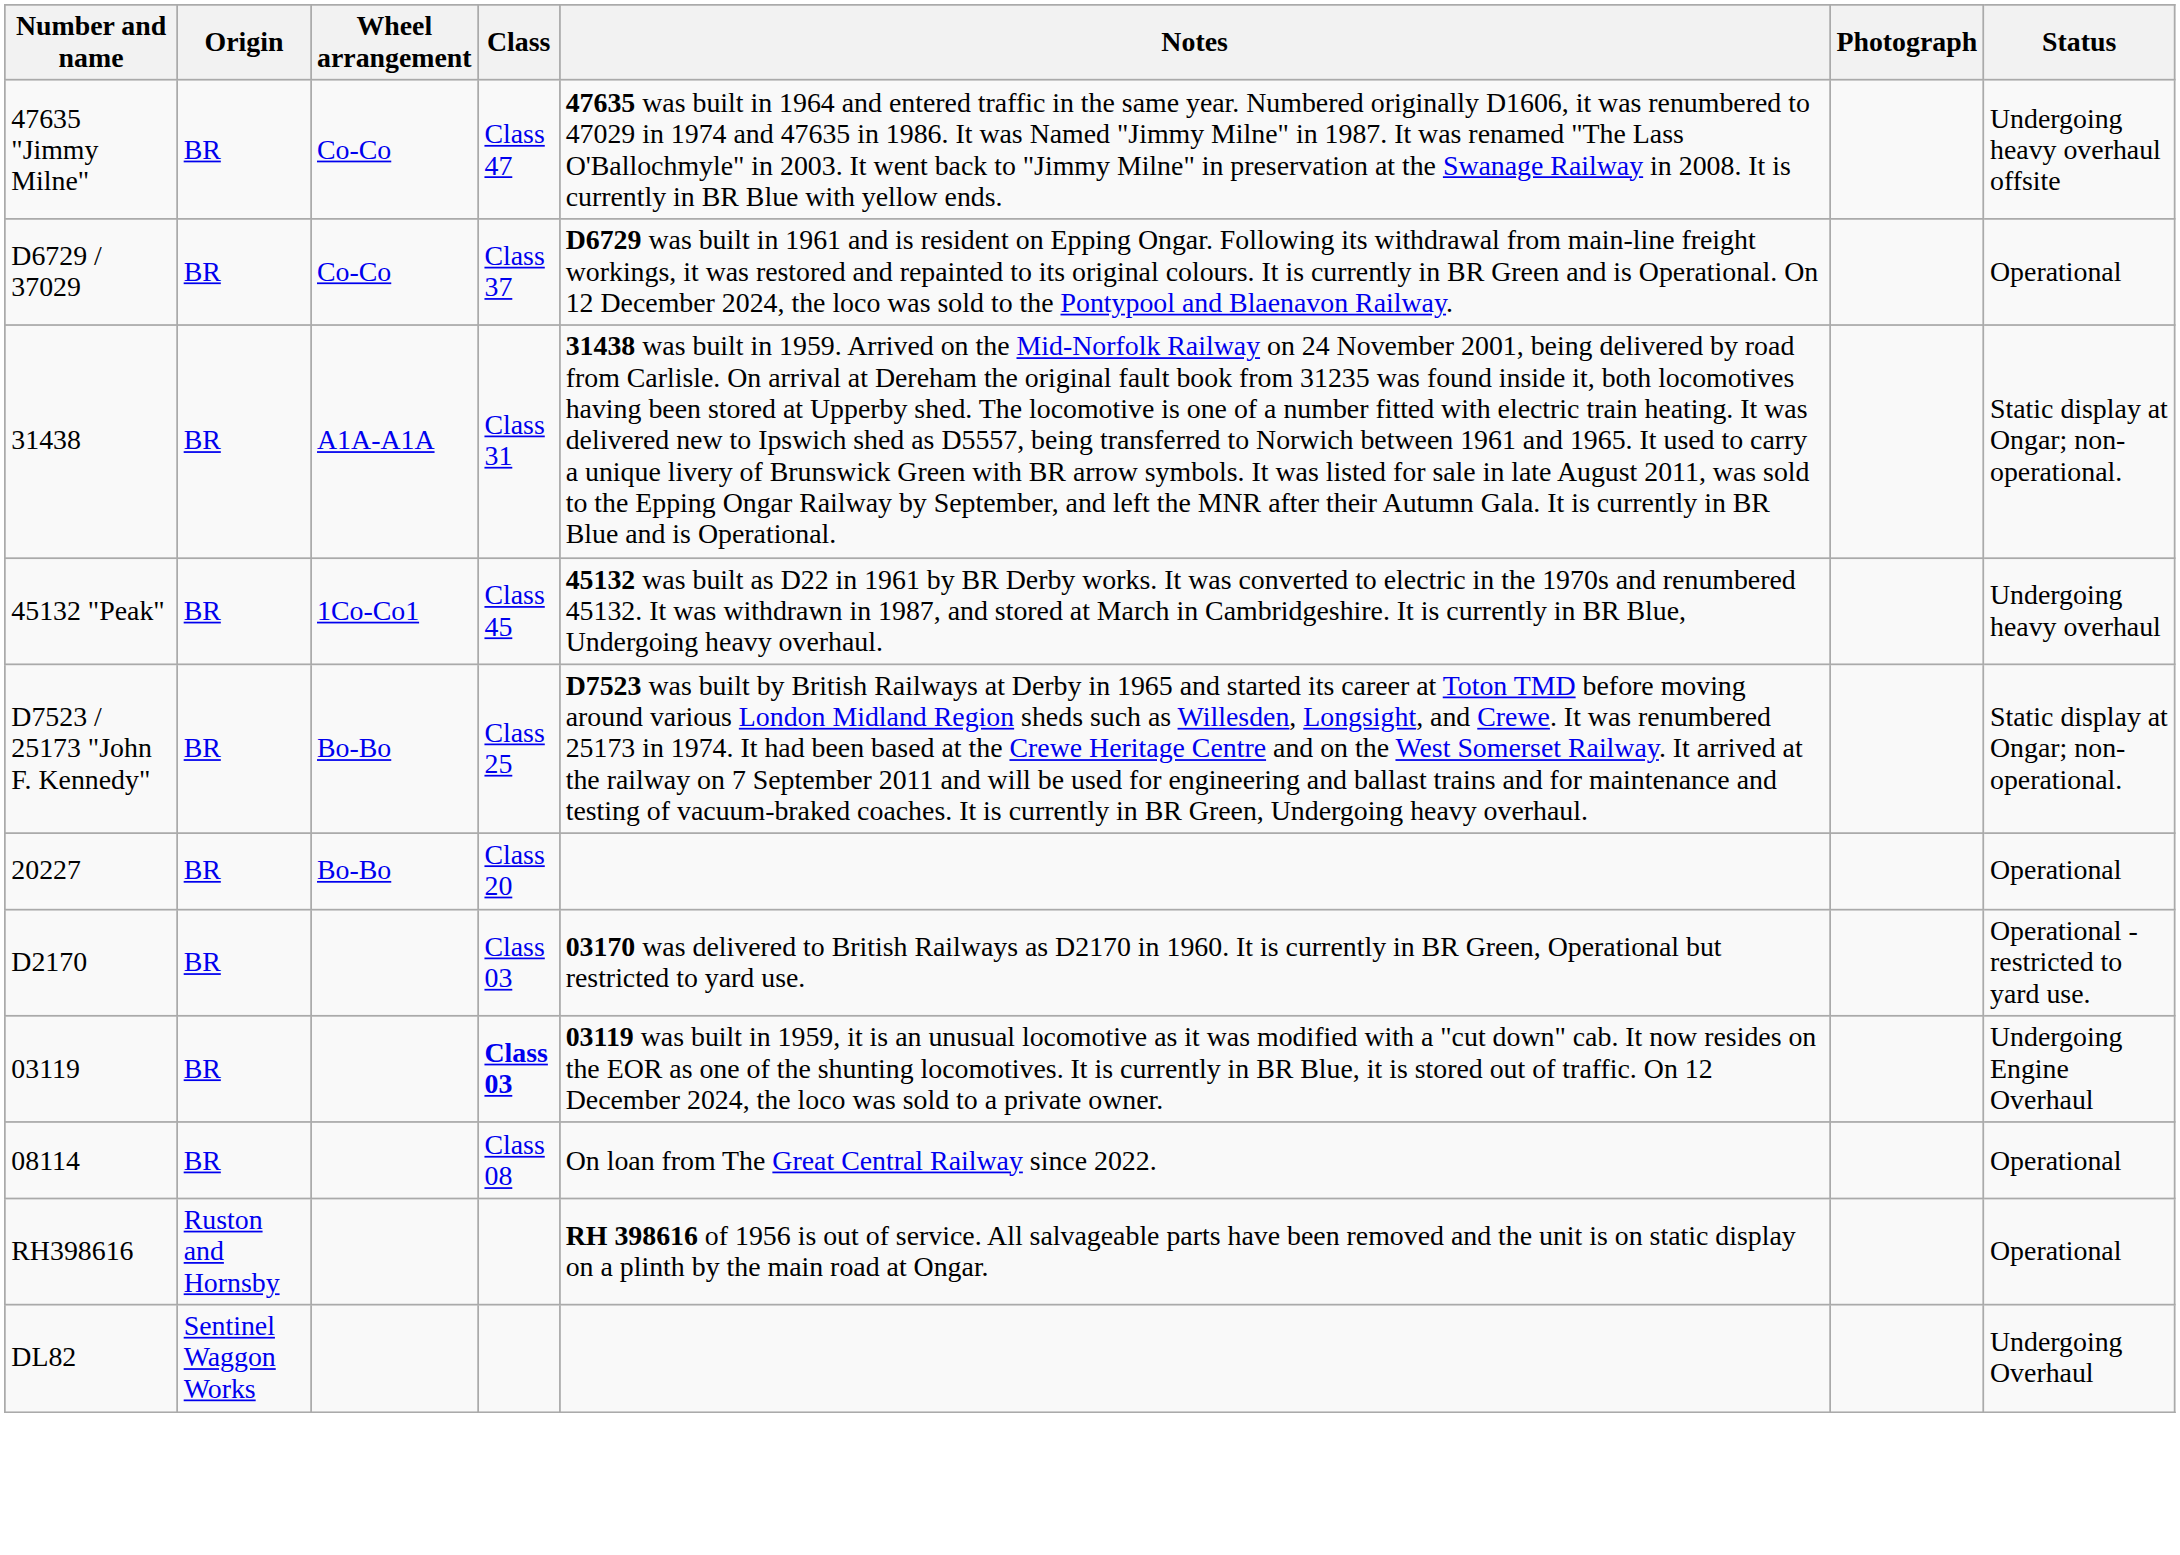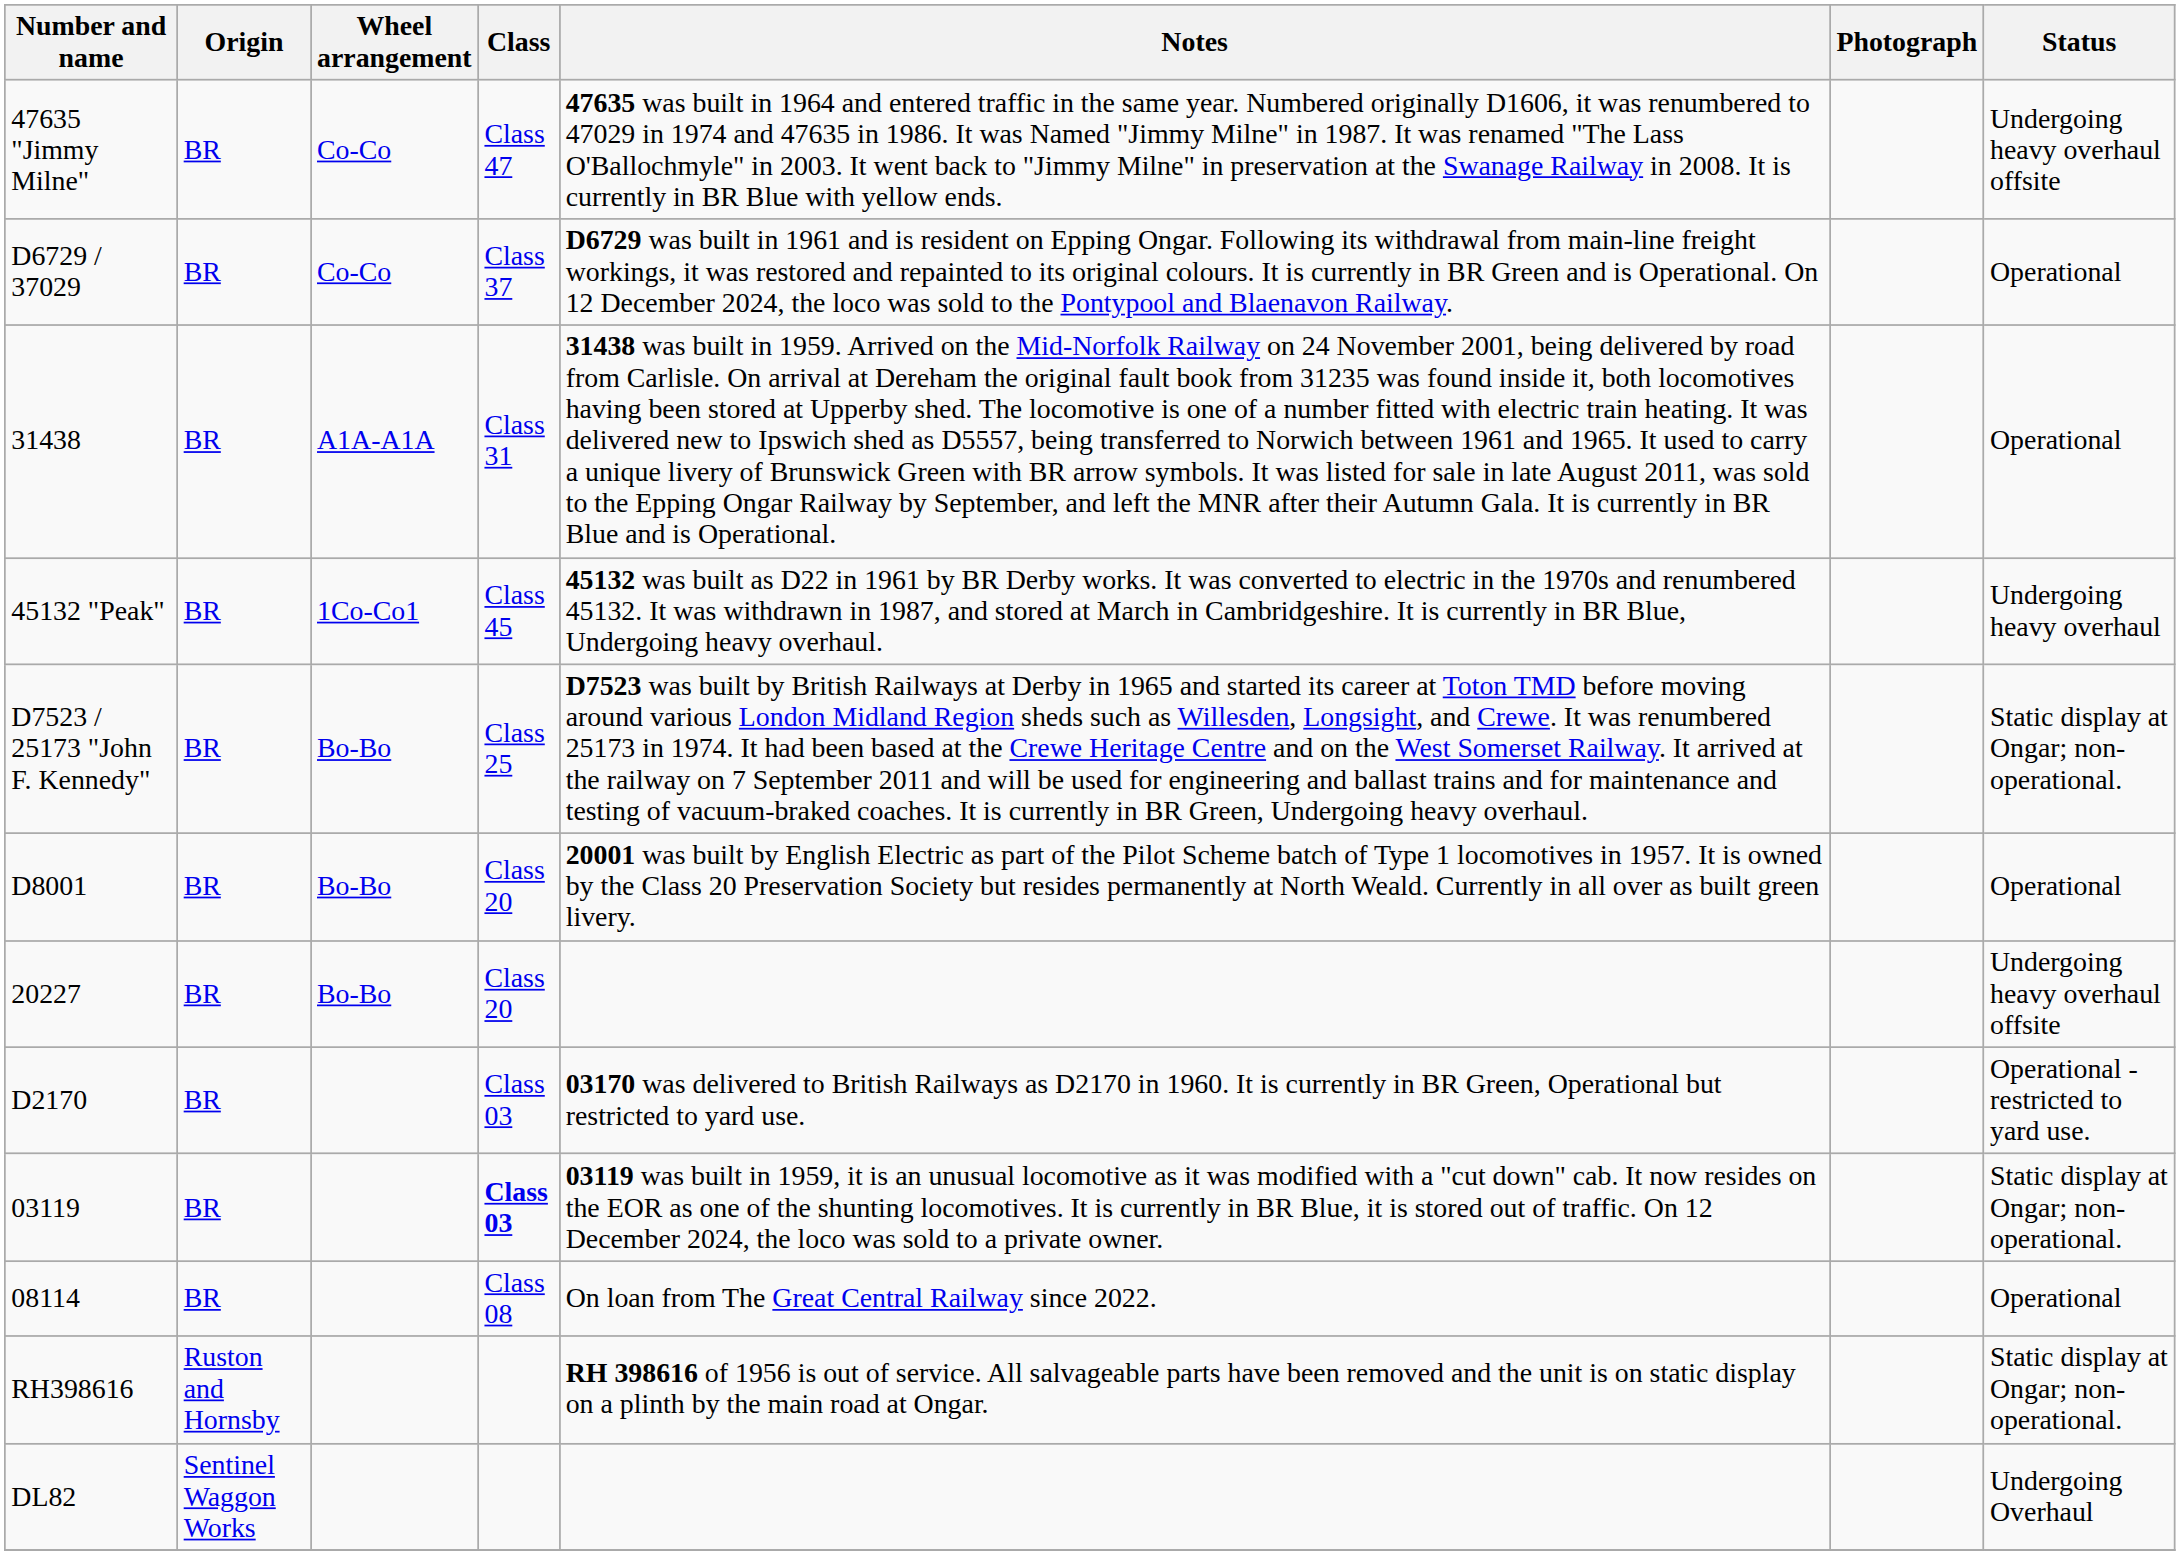 <table class="wikitable">
 <tr>
 <th>Number and name</th>
 <th>Origin</th>
 <th>Wheel<br>arrangement</th>
 <th>Class</th>
 <th>Notes</th>
 <th>Photograph</th>
 <th>Status</th>
 </tr>
 <tr>
 <td>47635 "Jimmy Milne"</td>
 <td><a href='#'>BR</a></td>
 <td><a href='#'>Co-Co</a></td>
 <td><a href='#'>Class 47</a></td>
 <td><strong>47635</strong> was built in 1964 and entered traffic in the same year. Numbered originally D1606, it was renumbered to 47029 in 1974 and 47635 in 1986. It was Named "Jimmy Milne" in 1987. It was renamed "The Lass O'Ballochmyle" in 2003. It went back to "Jimmy Milne" in preservation at the <a href='#'>Swanage Railway</a> in 2008. It is currently in BR Blue with yellow ends.</td>
 <td></td>
 <td>Undergoing heavy overhaul offsite</td>
 </tr>
 <tr>
 <td>D6729 / 37029</td>
 <td><a href='#'>BR</a></td>
 <td><a href='#'>Co-Co</a></td>
 <td><a href='#'>Class 37</a></td>
 <td><strong>D6729</strong> was built in 1961 and is resident on Epping Ongar. Following its withdrawal from main-line freight workings, it was restored and repainted to its original colours. It is currently in BR Green and is Operational. On 12 December 2024, the loco was sold to the <a href='#'>Pontypool and Blaenavon Railway</a>.</td>
 <td></td>
 <td>Operational</td>
 </tr>
 <tr>
 <td>31438</td>
 <td><a href='#'>BR</a></td>
 <td><a href='#'>A1A-A1A</a></td>
 <td><a href='#'>Class 31</a></td>
 <td><strong>31438</strong> was built in 1959. Arrived on the <a href='#'>Mid-Norfolk Railway</a> on 24 November 2001, being delivered by road from Carlisle. On arrival at Dereham the original fault book from 31235 was found inside it, both locomotives having been stored at Upperby shed. The locomotive is one of a number fitted with electric train heating. It was delivered new to Ipswich shed as D5557, being transferred to Norwich between 1961 and 1965. It used to carry a unique livery of Brunswick Green with BR arrow symbols. It was listed for sale in late August 2011, was sold to the Epping Ongar Railway by September, and left the MNR after their Autumn Gala. It is currently in BR Blue and is Operational.</td>
 <td></td>
-<td>Static display at Ongar; non-operational.</td>
+<td>Operational</td>
 </tr>
 <tr>
 <td>45132 "Peak"</td>
 <td><a href='#'>BR</a></td>
 <td><a href='#'>1Co-Co1</a></td>
 <td><a href='#'>Class 45</a></td>
 <td><strong>45132</strong> was built as D22 in 1961 by BR Derby works. It was converted to electric in the 1970s and renumbered 45132. It was withdrawn in 1987, and stored at March in Cambridgeshire. It is currently in BR Blue, Undergoing heavy overhaul.</td>
 <td></td>
 <td>Undergoing heavy overhaul</td>
 </tr>
 <tr>
 <td>D7523 / 25173 "John F. Kennedy"</td>
 <td><a href='#'>BR</a></td>
 <td><a href='#'>Bo-Bo</a></td>
 <td><a href='#'>Class 25</a></td>
 <td><strong>D7523</strong> was built by British Railways at Derby in 1965 and started its career at <a href='#'>Toton TMD</a> before moving around various <a href='#'>London Midland Region</a> sheds such as <a href='#'>Willesden</a>, <a href='#'>Longsight</a>, and <a href='#'>Crewe</a>. It was renumbered 25173 in 1974. It had been based at the <a href='#'>Crewe Heritage Centre</a> and on the <a href='#'>West Somerset Railway</a>. It arrived at the railway on 7 September 2011 and will be used for engineering and ballast trains and for maintenance and testing of vacuum-braked coaches. It is currently in BR Green, Undergoing heavy overhaul.</td>
 <td></td>
 <td>Static display at Ongar; non-operational.</td>
 </tr>
 <tr>
+<td>D8001</td>
+<td><a href='#'>BR</a></td>
+<td><a href='#'>Bo-Bo</a></td>
+<td><a href='#'>Class 20</a></td>
+<td><strong>20001</strong> was built by English Electric as part of the Pilot Scheme batch of Type 1 locomotives in 1957. It is owned by the Class 20 Preservation Society but resides permanently at North Weald. Currently in all over as built green livery.</td>
+<td></td>
+<td>Operational</td>
+</tr>
+<tr>
 <td>20227</td>
 <td><a href='#'>BR</a></td>
 <td><a href='#'>Bo-Bo</a></td>
 <td><a href='#'>Class 20</a></td>
 <td></td>
 <td></td>
-<td>Operational</td>
+<td>Undergoing heavy overhaul offsite</td>
 </tr>
 <tr>
 <td>D2170</td>
 <td><a href='#'>BR</a></td>
 <td></td>
 <td><a href='#'>Class 03</a></td>
 <td><strong>03170</strong> was delivered to British Railways as D2170 in 1960. It is currently in BR Green, Operational but restricted to yard use.</td>
 <td></td>
 <td>Operational - restricted to yard use.</td>
 </tr>
 <tr>
 <td>03119</td>
 <td><a href='#'>BR</a></td>
 <td></td>
 <td><strong><a href='#'>Class 03</a></strong></td>
 <td><strong>03119</strong> was built in 1959, it is an unusual locomotive as it was modified with a "cut down" cab. It now resides on the EOR as one of the shunting locomotives. It is currently in BR Blue, it is stored out of traffic. On 12 December 2024, the loco was sold to a private owner.</td>
 <td></td>
-<td>Undergoing Engine Overhaul</td>
+<td>Static display at Ongar; non-operational.</td>
 </tr>
 <tr>
 <td>08114</td>
 <td><a href='#'>BR</a></td>
 <td></td>
 <td><a href='#'>Class 08</a></td>
 <td>On loan from The <a href='#'>Great Central Railway</a> since 2022.</td>
 <td></td>
 <td>Operational</td>
 </tr>
 <tr>
 <td>RH398616</td>
 <td><a href='#'>Ruston and Hornsby</a></td>
 <td></td>
 <td></td>
 <td><strong>RH 398616</strong> of 1956 is out of service. All salvageable parts have been removed and the unit is on static display on a plinth by the main road at Ongar.</td>
 <td></td>
-<td>Operational</td>
+<td>Static display at Ongar; non-operational.</td>
 </tr>
 <tr>
 <td>DL82</td>
 <td><a href='#'>Sentinel Waggon Works</a></td>
 <td></td>
 <td></td>
 <td></td>
 <td></td>
 <td>Undergoing Overhaul</td>
 </tr>
 <tr>
 </tr>
 </table>
